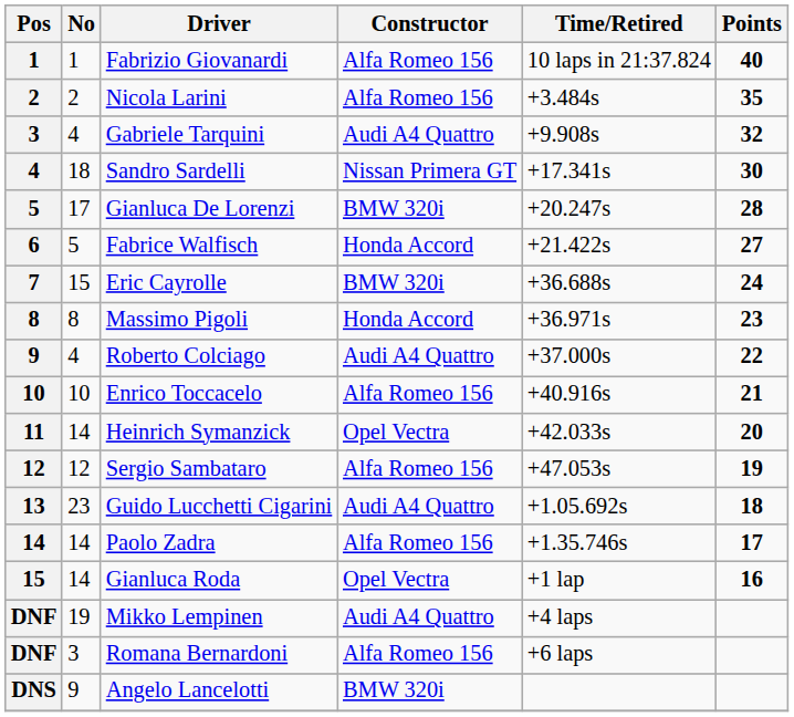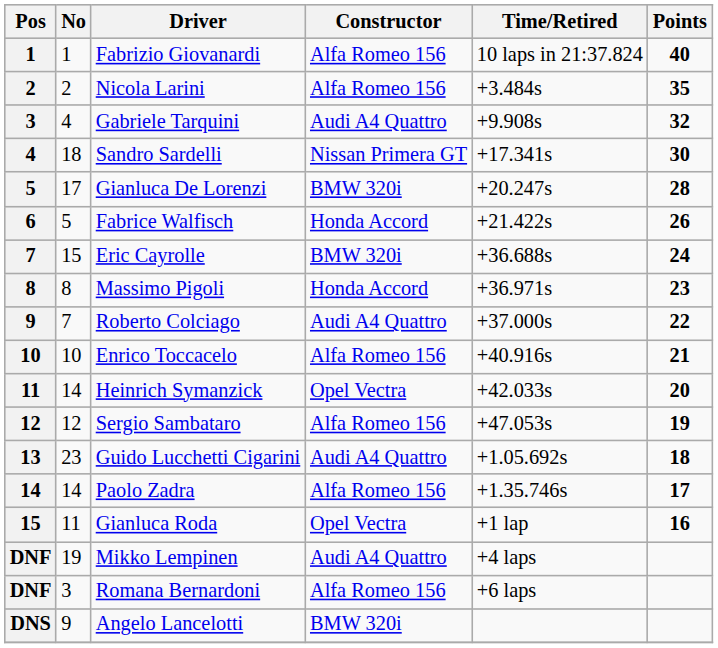 <table class="wikitable" style="font-size: 80%;">
 <tr>
 <th>Pos</th>
 <th>No</th>
 <th>Driver</th>
 <th>Constructor</th>
 <th>Time/Retired</th>
 <th>Points</th>
 </tr>
 <tr>
 <th>1</th>
 <td>1</td>
 <td> <a href='#'>Fabrizio Giovanardi</a></td>
 <td><a href='#'>Alfa Romeo 156</a></td>
 <td>10 laps in 21:37.824</td>
 <td style="text-align:center"><strong>40</strong></td>
 </tr>
 <tr>
 <th>2</th>
 <td>2</td>
 <td> <a href='#'>Nicola Larini</a></td>
 <td><a href='#'>Alfa Romeo 156</a></td>
 <td>+3.484s</td>
 <td style="text-align:center"><strong>35</strong></td>
 </tr>
 <tr>
 <th>3</th>
 <td>4</td>
 <td> <a href='#'>Gabriele Tarquini</a></td>
 <td><a href='#'>Audi A4 Quattro</a></td>
 <td>+9.908s</td>
 <td style="text-align:center"><strong>32</strong></td>
 </tr>
 <tr>
 <th>4</th>
 <td>18</td>
 <td> <a href='#'>Sandro Sardelli</a></td>
 <td><a href='#'>Nissan Primera GT</a></td>
 <td>+17.341s</td>
 <td style="text-align:center"><strong>30</strong></td>
 </tr>
 <tr>
 <th>5</th>
 <td>17</td>
 <td> <a href='#'>Gianluca De Lorenzi</a></td>
 <td><a href='#'>BMW 320i</a></td>
 <td>+20.247s</td>
 <td style="text-align:center"><strong>28</strong></td>
 </tr>
 <tr>
 <th>6</th>
 <td>5</td>
 <td> <a href='#'>Fabrice Walfisch</a></td>
 <td><a href='#'>Honda Accord</a></td>
 <td>+21.422s</td>
-<td style="text-align:center"><strong>27</strong></td>
+<td style="text-align:center"><strong>26</strong></td>
 </tr>
 <tr>
 <th>7</th>
 <td>15</td>
 <td> <a href='#'>Eric Cayrolle</a></td>
 <td><a href='#'>BMW 320i</a></td>
 <td>+36.688s</td>
 <td style="text-align:center"><strong>24</strong></td>
 </tr>
 <tr>
 <th>8</th>
 <td>8</td>
 <td> <a href='#'>Massimo Pigoli</a></td>
 <td><a href='#'>Honda Accord</a></td>
 <td>+36.971s</td>
 <td style="text-align:center"><strong>23</strong></td>
 </tr>
 <tr>
 <th>9</th>
-<td>4</td>
+<td>7</td>
 <td> <a href='#'>Roberto Colciago</a></td>
 <td><a href='#'>Audi A4 Quattro</a></td>
 <td>+37.000s</td>
 <td style="text-align:center"><strong>22</strong></td>
 </tr>
 <tr>
 <th>10</th>
 <td>10</td>
 <td> <a href='#'>Enrico Toccacelo</a></td>
 <td><a href='#'>Alfa Romeo 156</a></td>
 <td>+40.916s</td>
 <td style="text-align:center"><strong>21</strong></td>
 </tr>
 <tr>
 <th>11</th>
 <td>14</td>
 <td> <a href='#'>Heinrich Symanzick</a></td>
 <td><a href='#'>Opel Vectra</a></td>
 <td>+42.033s</td>
 <td style="text-align:center"><strong>20</strong></td>
 </tr>
 <tr>
 <th>12</th>
 <td>12</td>
 <td> <a href='#'>Sergio Sambataro</a></td>
 <td><a href='#'>Alfa Romeo 156</a></td>
 <td>+47.053s</td>
 <td style="text-align:center"><strong>19</strong></td>
 </tr>
 <tr>
 <th>13</th>
 <td>23</td>
 <td> <a href='#'>Guido Lucchetti Cigarini</a></td>
 <td><a href='#'>Audi A4 Quattro</a></td>
 <td>+1.05.692s</td>
 <td style="text-align:center"><strong>18</strong></td>
 </tr>
 <tr>
 <th>14</th>
 <td>14</td>
 <td> <a href='#'>Paolo Zadra</a></td>
 <td><a href='#'>Alfa Romeo 156</a></td>
 <td>+1.35.746s</td>
 <td style="text-align:center"><strong>17</strong></td>
 </tr>
 <tr>
 <th>15</th>
-<td>14</td>
+<td>11</td>
 <td> <a href='#'>Gianluca Roda</a></td>
 <td><a href='#'>Opel Vectra</a></td>
 <td>+1 lap</td>
 <td style="text-align:center"><strong>16</strong></td>
 </tr>
 <tr>
 <th>DNF</th>
 <td>19</td>
 <td> <a href='#'>Mikko Lempinen</a></td>
 <td><a href='#'>Audi A4 Quattro</a></td>
 <td>+4 laps</td>
 <td></td>
 </tr>
 <tr>
 <th>DNF</th>
 <td>3</td>
 <td> <a href='#'>Romana Bernardoni</a></td>
 <td><a href='#'>Alfa Romeo 156</a></td>
 <td>+6 laps</td>
 <td></td>
 </tr>
 <tr>
 <th>DNS</th>
 <td>9</td>
 <td> <a href='#'>Angelo Lancelotti</a></td>
 <td><a href='#'>BMW 320i</a></td>
 <td></td>
 <td></td>
 </tr>
 <tr>
 </tr>
 </table>
